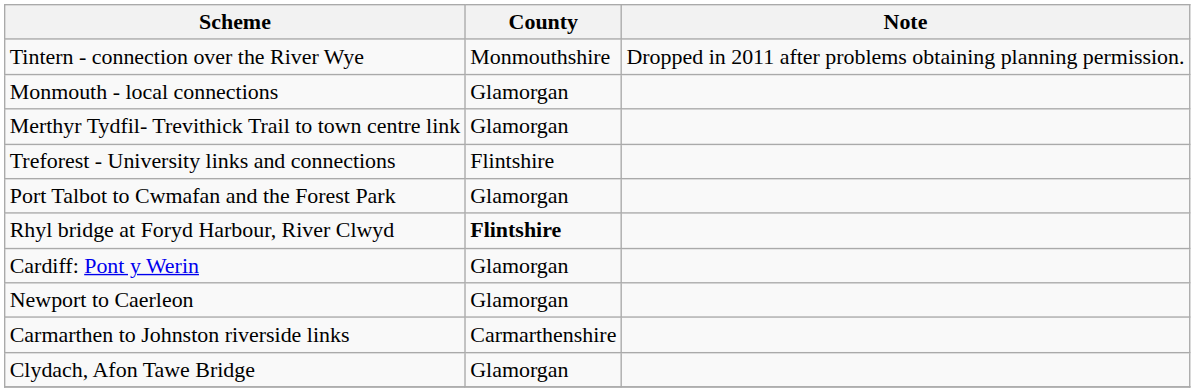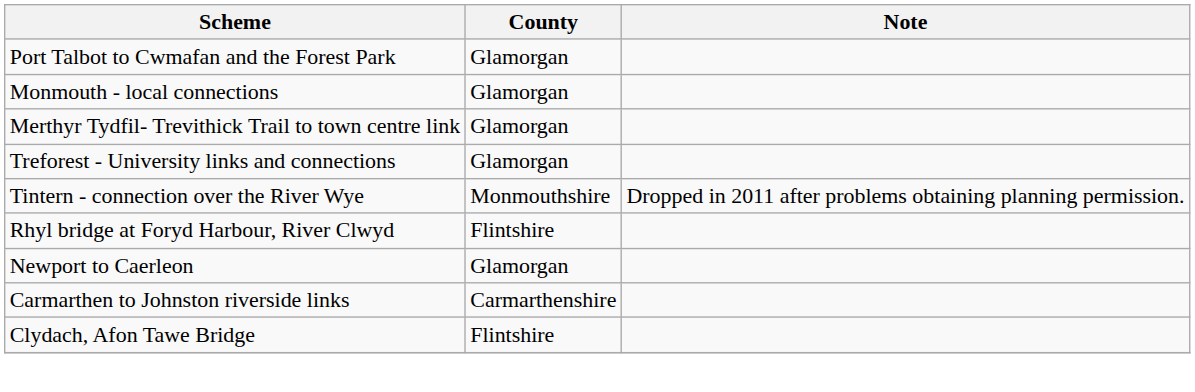 <table class="wikitable">
 <tr>
 <th>Scheme</th>
 <th>County</th>
 <th>Note</th>
 </tr>
 <tr>
-<td>Tintern - connection over the River Wye</td>
-<td>Monmouthshire</td>
-<td>Dropped in 2011 after problems obtaining planning permission.</td>
+<td>Port Talbot to Cwmafan and the Forest Park</td>
+<td>Glamorgan</td>
+<td></td>
 </tr>
 <tr>
 <td>Monmouth - local connections</td>
 <td>Glamorgan</td>
 <td></td>
 </tr>
 <tr>
 <td>Merthyr Tydfil- Trevithick Trail to town centre link</td>
 <td>Glamorgan</td>
 <td></td>
 </tr>
 <tr>
 <td>Treforest - University links and connections</td>
-<td>Flintshire</td>
-<td></td>
-</tr>
-<tr>
-<td>Port Talbot to Cwmafan and the Forest Park</td>
 <td>Glamorgan</td>
 <td></td>
 </tr>
 <tr>
-<td>Rhyl bridge at Foryd Harbour, River Clwyd</td>
-<td><strong>Flintshire</strong></td>
-<td></td>
+<td>Tintern - connection over the River Wye</td>
+<td>Monmouthshire</td>
+<td>Dropped in 2011 after problems obtaining planning permission.</td>
 </tr>
 <tr>
-<td>Cardiff: <a href='#'>Pont y Werin</a></td>
-<td>Glamorgan</td>
+<td>Rhyl bridge at Foryd Harbour, River Clwyd</td>
+<td>Flintshire</td>
 <td></td>
 </tr>
 <tr>
 <td>Newport to Caerleon</td>
 <td>Glamorgan</td>
 <td></td>
 </tr>
 <tr>
 <td>Carmarthen to Johnston riverside links</td>
 <td>Carmarthenshire</td>
 <td></td>
 </tr>
 <tr>
 <td>Clydach, Afon Tawe Bridge</td>
-<td>Glamorgan</td>
+<td>Flintshire</td>
 <td></td>
 </tr>
 <tr>
 </tr>
 </table>
